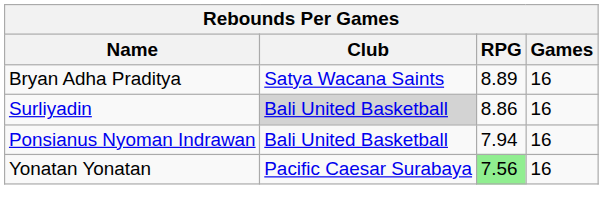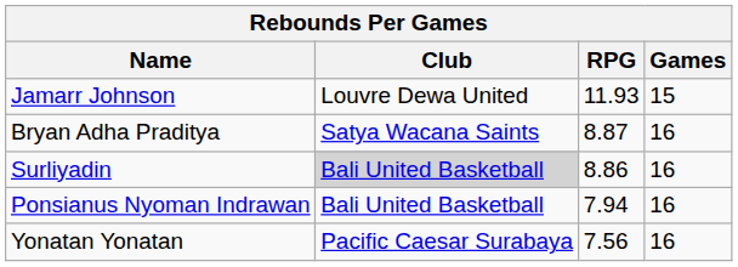 <table class="wikitable">
 <tr>
 <th colspan="4"><strong>Rebounds Per Games</strong></th>
 </tr>
 <tr>
 <th>Name</th>
 <th>Club</th>
 <th>RPG</th>
 <th>Games</th>
 </tr>
 <tr>
+<td> <a href='#'>Jamarr Johnson</a></td>
+<td>Louvre Dewa United</td>
+<td>11.93</td>
+<td>15</td>
+</tr>
+<tr>
 <td> Bryan Adha Praditya</td>
 <td><a href='#'>Satya Wacana Saints</a></td>
-<td>8.89</td>
+<td>8.87</td>
 <td>16</td>
 </tr>
 <tr>
 <td> <a href='#'>Surliyadin</a></td>
 <td style="background: lightgrey;"><a href='#'>Bali United Basketball</a></td>
 <td>8.86</td>
 <td>16</td>
 </tr>
 <tr>
 <td> <a href='#'>Ponsianus Nyoman Indrawan</a></td>
 <td><a href='#'>Bali United Basketball</a></td>
 <td>7.94</td>
 <td>16</td>
 </tr>
 <tr>
 <td> Yonatan Yonatan</td>
 <td><a href='#'>Pacific Caesar Surabaya</a></td>
-<td style="background: lightgreen;">7.56</td>
+<td>7.56</td>
 <td>16</td>
 </tr>
 </table>
